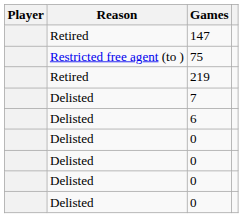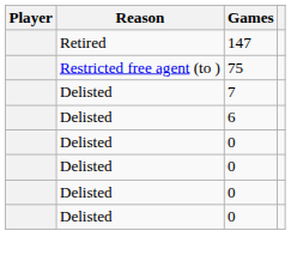 <table class="wikitable plainrowheaders sortable">
 <tr>
 <th scope="col">Player</th>
 <th scope="col">Reason</th>
 <th scope="col">Games</th>
 <th scope="col" class="unsortable"></th>
 </tr>
 <tr>
 <th scope="row"></th>
 <td>Retired</td>
 <td>147</td>
 <td></td>
 </tr>
 <tr>
 <th scope="row"></th>
 <td><a href='#'>Restricted free agent</a> (to )</td>
 <td>75</td>
-<td></td>
-</tr>
-<tr>
-<th scope="row"></th>
-<td>Retired</td>
-<td>219</td>
 <td></td>
 </tr>
 <tr>
 <th scope="row"></th>
 <td>Delisted</td>
 <td>7</td>
 <td></td>
 </tr>
 <tr>
 <th scope="row"></th>
 <td>Delisted</td>
 <td>6</td>
 <td></td>
 </tr>
 <tr>
 <th scope="row"></th>
 <td>Delisted</td>
 <td>0</td>
 <td></td>
 </tr>
 <tr>
 <th scope="row"></th>
 <td>Delisted</td>
 <td>0</td>
 <td></td>
 </tr>
 <tr>
 <th scope="row"></th>
 <td>Delisted</td>
 <td>0</td>
 <td></td>
 </tr>
 <tr>
 <th scope="row"></th>
 <td>Delisted</td>
 <td>0</td>
 <td></td>
 </tr>
 </table>
